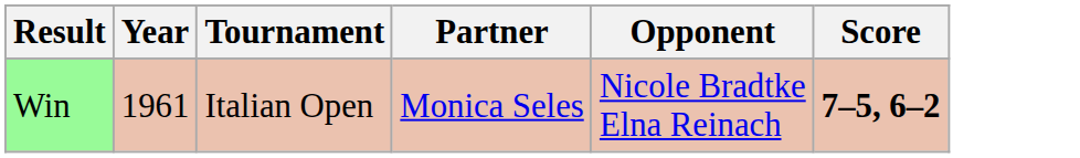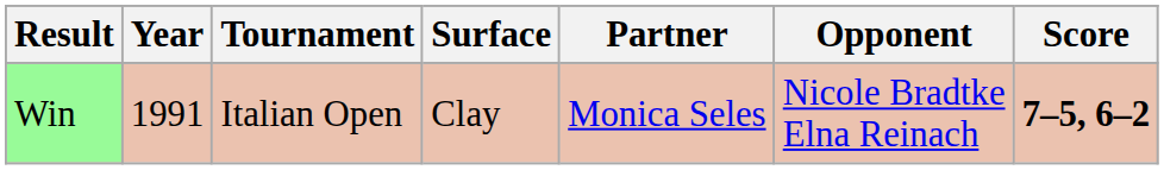 <table class="sortable wikitable">
 <tr>
 <th>Result</th>
 <th>Year</th>
 <th>Tournament</th>
+<th>Surface</th>
 <th>Partner</th>
 <th>Opponent</th>
 <th class=unsortable>Score</th>
 </tr>
 <tr bgcolor=#EBC2AF>
 <td bgcolor=98FB98>Win</td>
-<td>1961</td>
+<td>1991</td>
 <td>Italian Open</td>
+<td>Clay</td>
 <td> <a href='#'>Monica Seles</a></td>
 <td> <a href='#'>Nicole Bradtke</a> <br>  <a href='#'>Elna Reinach</a></td>
 <td><strong>7–5, 6–2</strong></td>
 </tr>
 </table>
